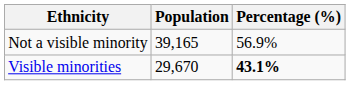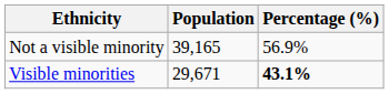 <table class="wikitable">
 <tr>
 <th>Ethnicity</th>
 <th>Population</th>
 <th>Percentage (%)</th>
 </tr>
 <tr>
 <td>Not a visible minority</td>
 <td>39,165</td>
 <td>56.9%</td>
 </tr>
 <tr>
 <td><a href='#'>Visible minorities</a></td>
-<td>29,670</td>
+<td>29,671</td>
 <td><strong>43.1%</strong></td>
 </tr>
 </table>
